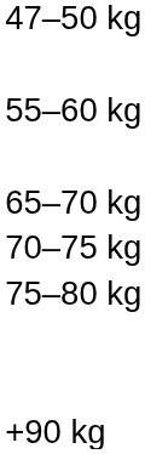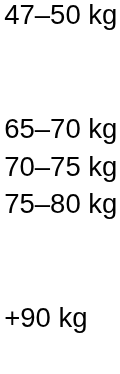 <table>
 <tr>
 <td>47–50 kg</td>
 <td></td>
 <td></td>
 <td><br></td>
 </tr>
 <tr>
 <td></td>
-<td></td>
-<td></td>
-<td><br></td>
-</tr>
-<tr>
-<td>55–60 kg</td>
 <td></td>
 <td></td>
 <td><br></td>
 </tr>
 <tr>
 <td></td>
 <td></td>
 <td></td>
 <td><br></td>
 </tr>
 <tr>
 <td>65–70 kg</td>
 <td></td>
 <td></td>
 <td><br></td>
 </tr>
 <tr>
 <td>70–75 kg</td>
 <td></td>
 <td></td>
 <td><br></td>
 </tr>
 <tr>
 <td>75–80 kg</td>
 <td></td>
 <td></td>
 <td><br></td>
 </tr>
 <tr>
 <td></td>
 <td></td>
 <td></td>
 <td><br></td>
 </tr>
 <tr>
 <td></td>
 <td></td>
 <td></td>
 <td><br></td>
 </tr>
 <tr>
 <td>+90 kg</td>
 <td></td>
 <td></td>
 <td><br></td>
 </tr>
 </table>
